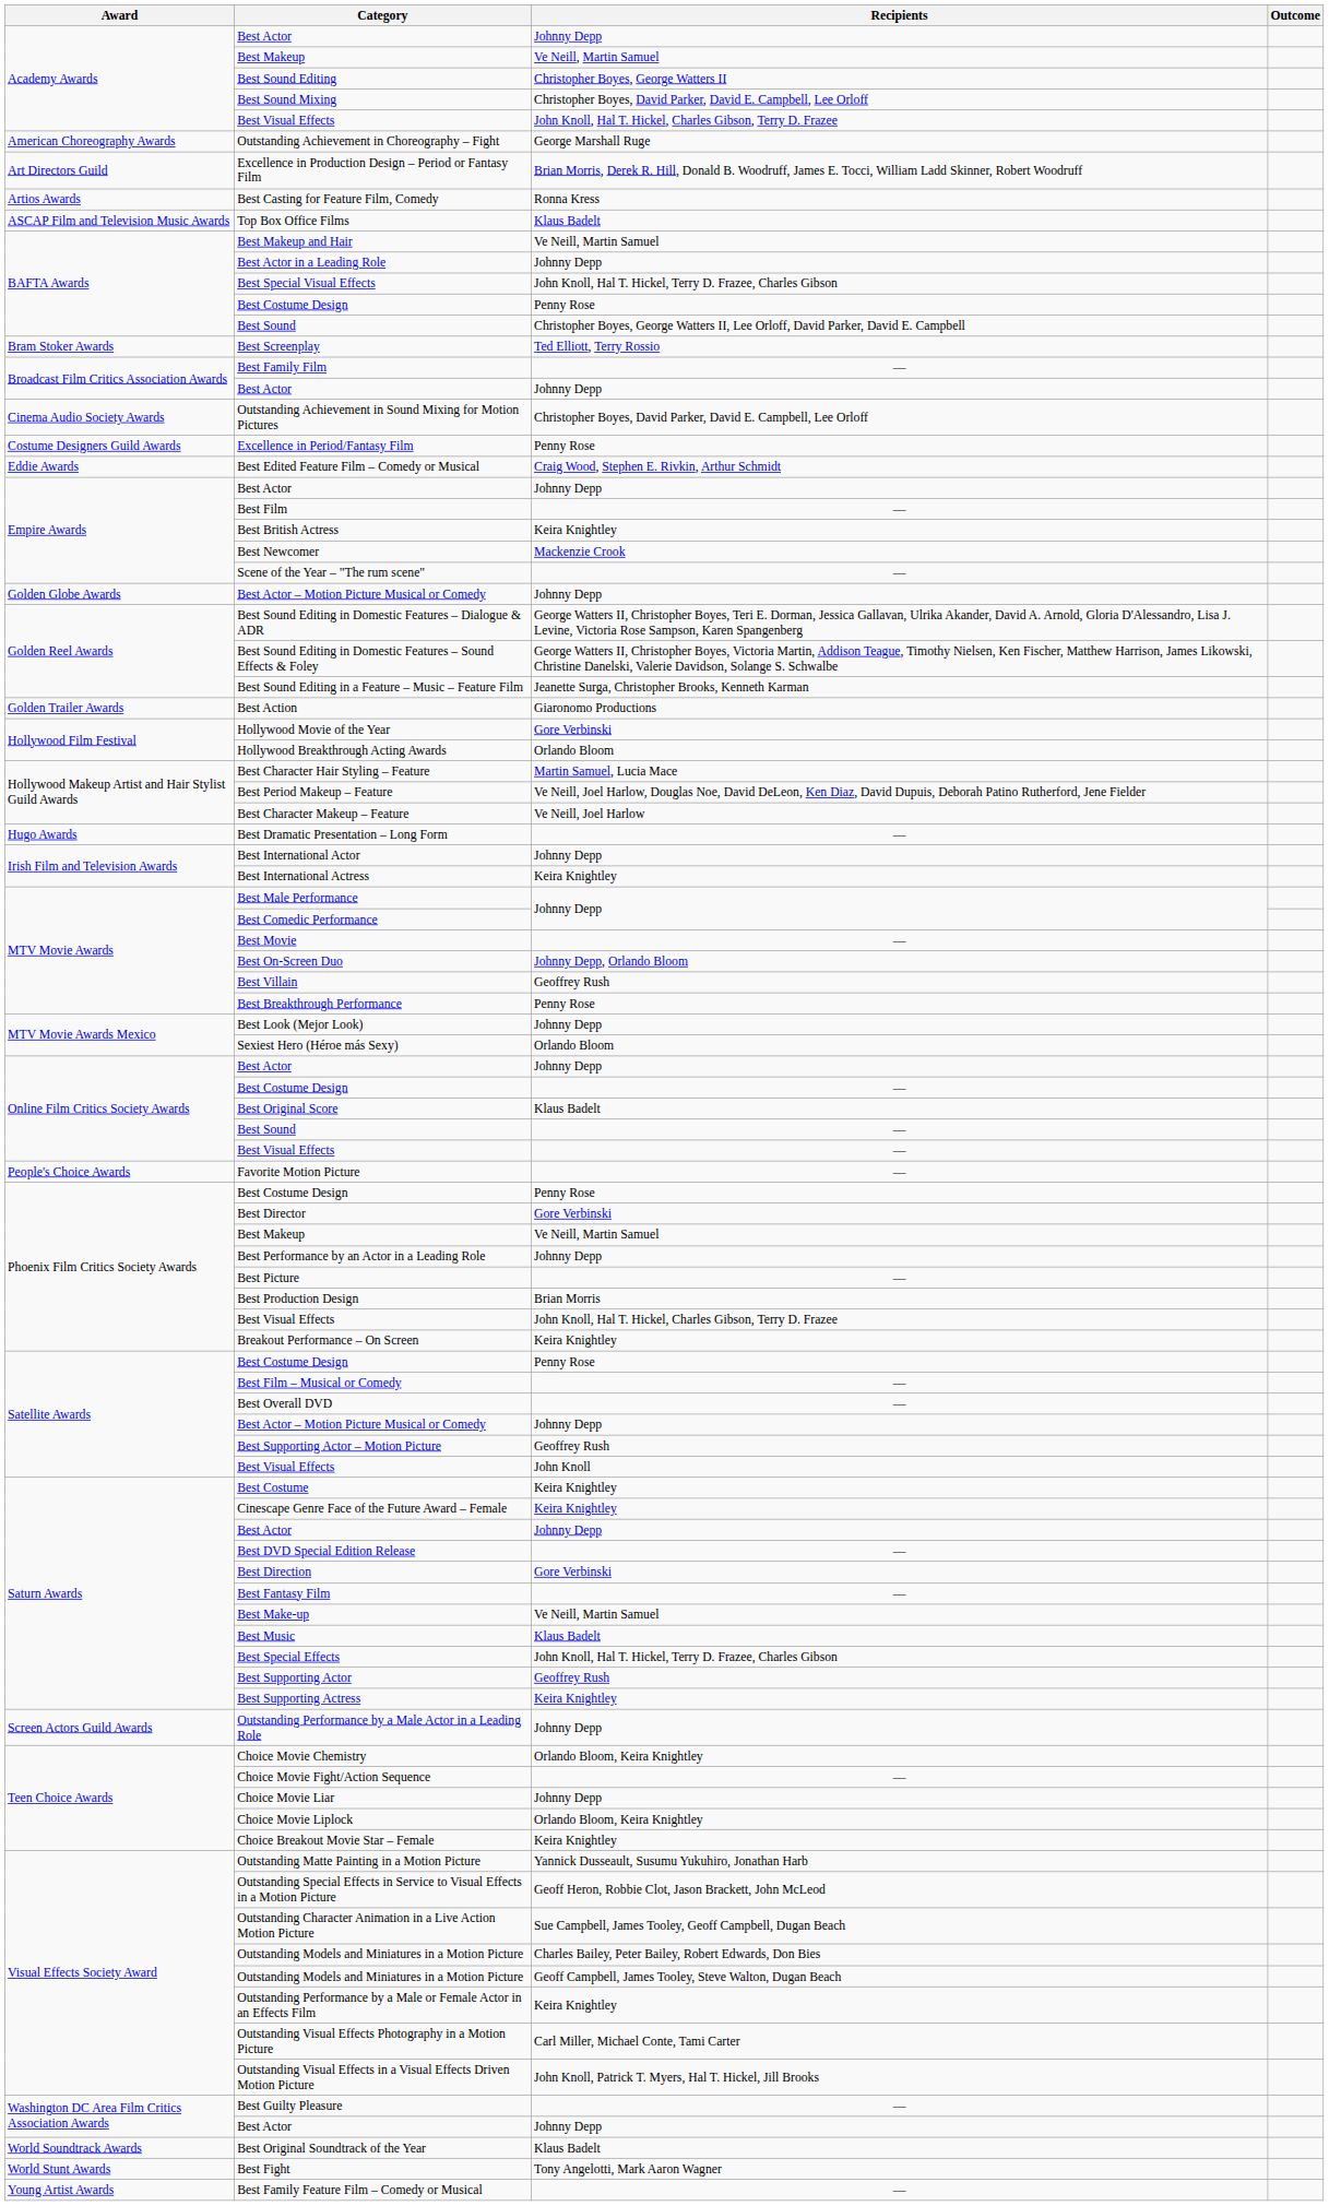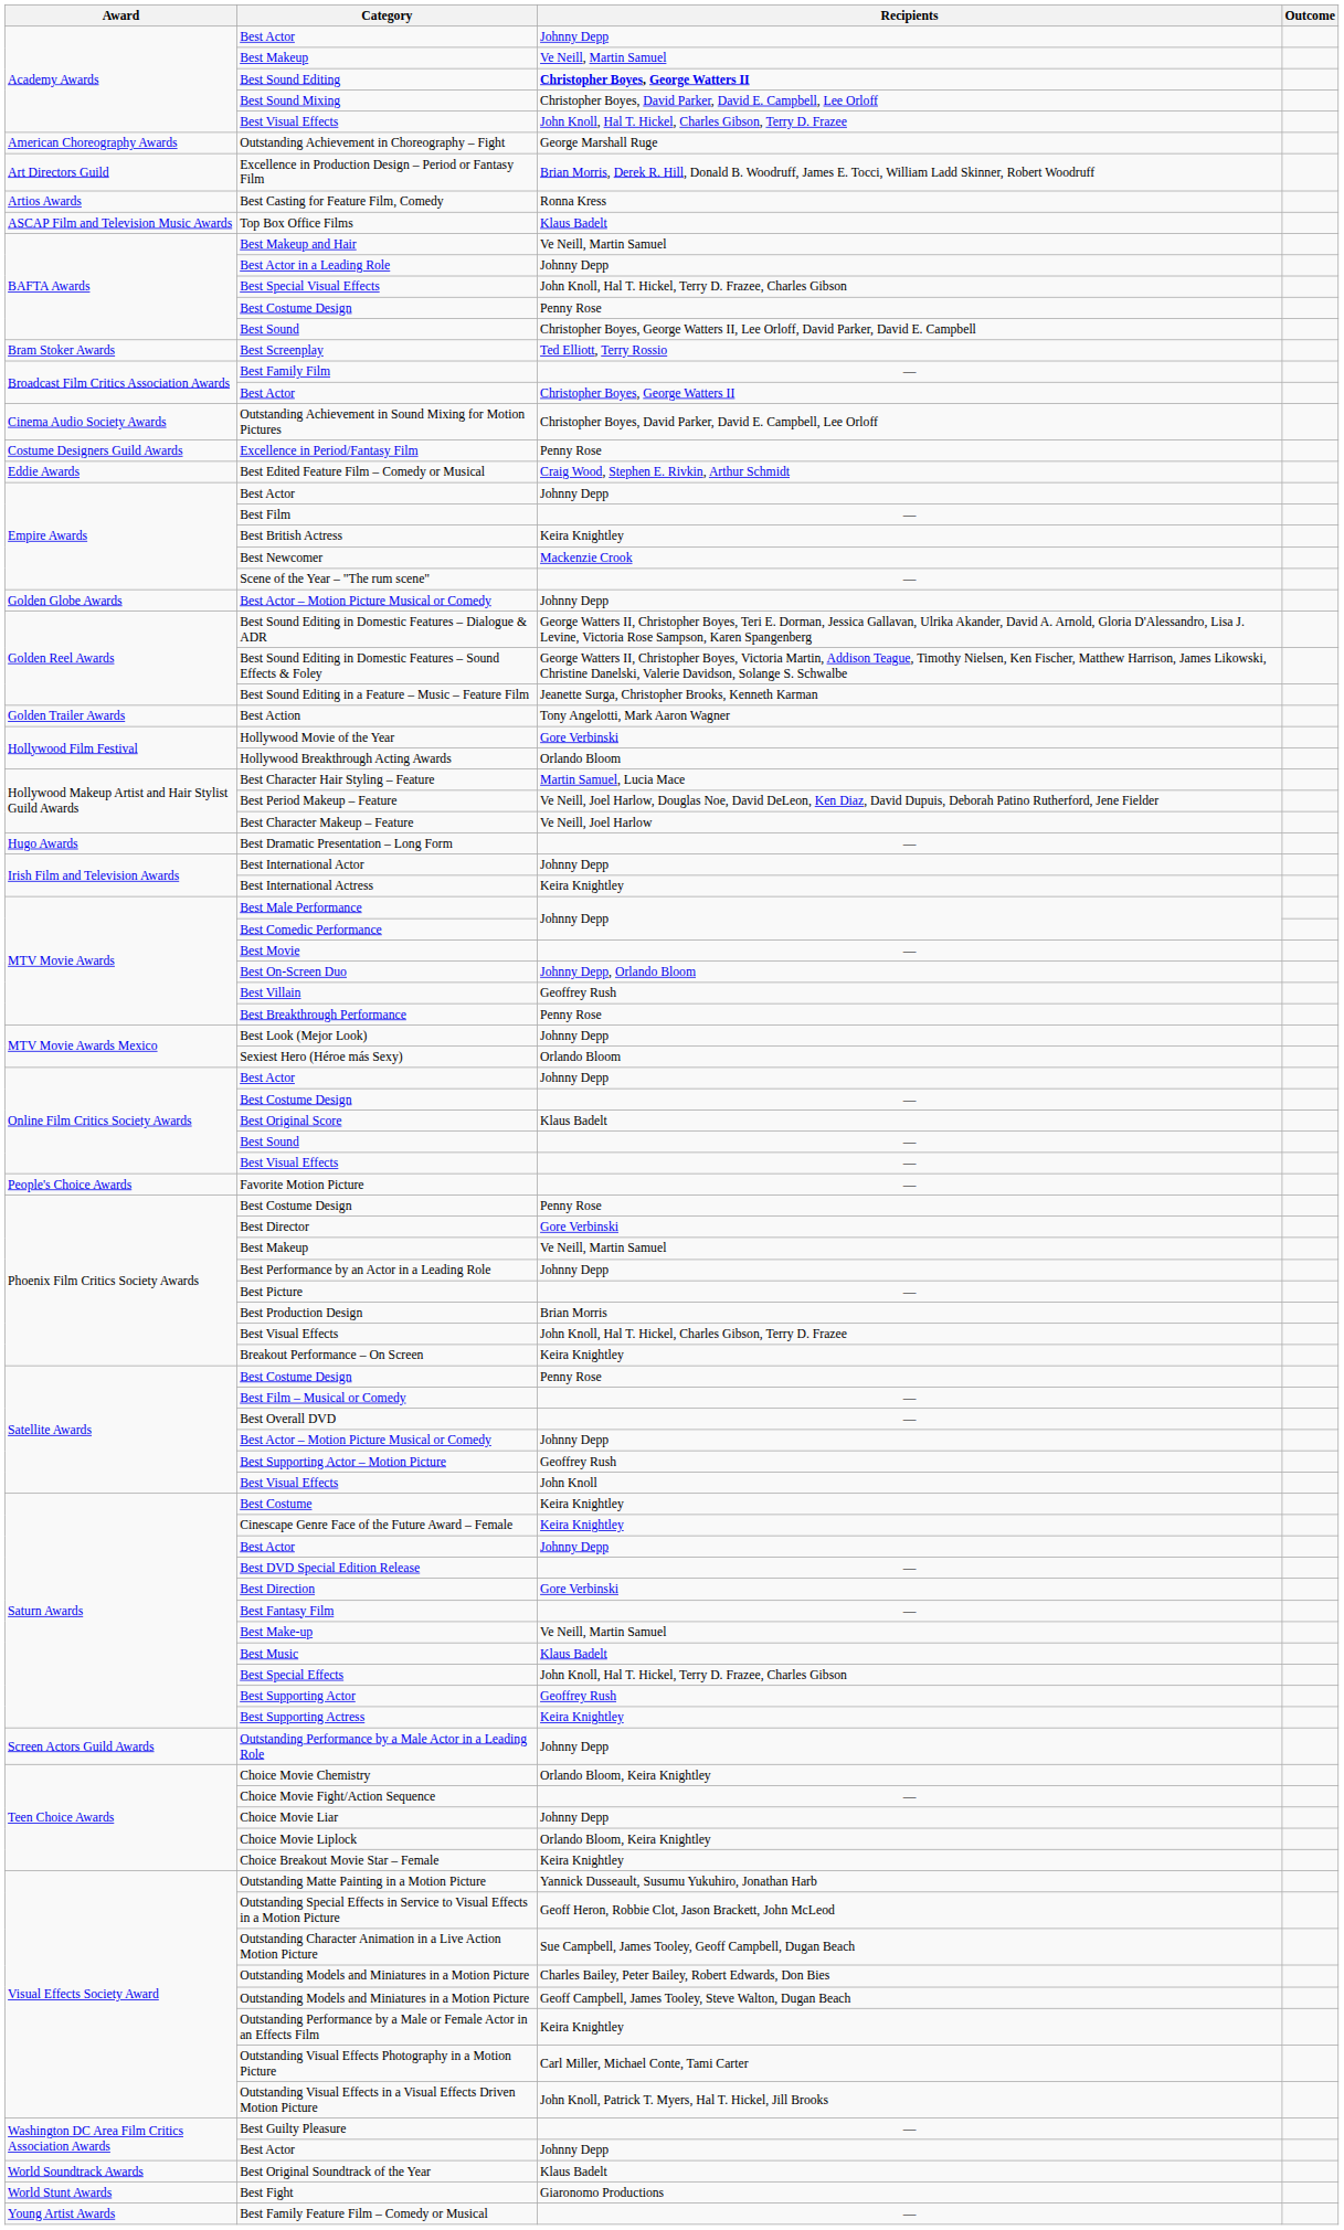 <table class="wikitable sortable" style="font-size: 95%;">
 <tr bgcolor="#CCCCCC" align="center">
 <th>Award</th>
 <th>Category</th>
 <th>Recipients</th>
 <th>Outcome</th>
 </tr>
 <tr>
 <td rowspan=5><a href='#'>Academy Awards</a></td>
 <td><a href='#'>Best Actor</a></td>
 <td><a href='#'>Johnny Depp</a></td>
 <td></td>
 </tr>
 <tr>
 <td><a href='#'>Best Makeup</a></td>
 <td><a href='#'>Ve Neill</a>, <a href='#'>Martin Samuel</a></td>
 <td></td>
 </tr>
 <tr>
 <td><a href='#'>Best Sound Editing</a></td>
-<td><a href='#'>Christopher Boyes</a>, <a href='#'>George Watters II</a></td>
+<td><strong><a href='#'>Christopher Boyes</a>, <a href='#'>George Watters II</a></strong></td>
 <td></td>
 </tr>
 <tr>
 <td><a href='#'>Best Sound Mixing</a></td>
 <td>Christopher Boyes, <a href='#'>David Parker</a>, <a href='#'>David E. Campbell</a>, <a href='#'>Lee Orloff</a></td>
 <td></td>
 </tr>
 <tr>
 <td><a href='#'>Best Visual Effects</a></td>
 <td><a href='#'>John Knoll</a>, <a href='#'>Hal T. Hickel</a>, <a href='#'>Charles Gibson</a>, <a href='#'>Terry D. Frazee</a></td>
 <td></td>
 </tr>
 <tr>
 <td><a href='#'>American Choreography Awards</a></td>
 <td>Outstanding Achievement in Choreography – Fight</td>
 <td>George Marshall Ruge</td>
 <td></td>
 </tr>
 <tr>
 <td><a href='#'>Art Directors Guild</a></td>
 <td>Excellence in Production Design – Period or Fantasy Film</td>
 <td><a href='#'>Brian Morris</a>, <a href='#'>Derek R. Hill</a>, Donald B. Woodruff, James E. Tocci, William Ladd Skinner, Robert Woodruff</td>
 <td></td>
 </tr>
 <tr>
 <td><a href='#'>Artios Awards</a></td>
 <td>Best Casting for Feature Film, Comedy</td>
 <td>Ronna Kress</td>
 <td></td>
 </tr>
 <tr>
 <td><a href='#'>ASCAP Film and Television Music Awards</a></td>
 <td>Top Box Office Films</td>
 <td><a href='#'>Klaus Badelt</a></td>
 <td></td>
 </tr>
 <tr>
 <td rowspan=5><a href='#'>BAFTA Awards</a></td>
 <td><a href='#'>Best Makeup and Hair</a></td>
 <td>Ve Neill, Martin Samuel</td>
 <td></td>
 </tr>
 <tr>
 <td><a href='#'>Best Actor in a Leading Role</a></td>
 <td>Johnny Depp</td>
 <td></td>
 </tr>
 <tr>
 <td><a href='#'>Best Special Visual Effects</a></td>
 <td>John Knoll, Hal T. Hickel, Terry D. Frazee, Charles Gibson</td>
 <td></td>
 </tr>
 <tr>
 <td><a href='#'>Best Costume Design</a></td>
 <td>Penny Rose</td>
 <td></td>
 </tr>
 <tr>
 <td><a href='#'>Best Sound</a></td>
 <td>Christopher Boyes, George Watters II, Lee Orloff, David Parker, David E. Campbell</td>
 <td></td>
 </tr>
 <tr>
 <td><a href='#'>Bram Stoker Awards</a></td>
 <td><a href='#'>Best Screenplay</a></td>
 <td><a href='#'>Ted Elliott</a>, <a href='#'>Terry Rossio</a></td>
 <td></td>
 </tr>
 <tr>
 <td rowspan=2><a href='#'>Broadcast Film Critics Association Awards</a></td>
 <td><a href='#'>Best Family Film</a></td>
 <td align="center">—</td>
 <td></td>
 </tr>
 <tr>
 <td><a href='#'>Best Actor</a></td>
-<td>Johnny Depp</td>
+<td><a href='#'>Christopher Boyes</a>, <a href='#'>George Watters II</a></td>
 <td></td>
 </tr>
 <tr>
 <td><a href='#'>Cinema Audio Society Awards</a></td>
 <td>Outstanding Achievement in Sound Mixing for Motion Pictures</td>
 <td>Christopher Boyes, David Parker, David E. Campbell, Lee Orloff</td>
 <td></td>
 </tr>
 <tr>
 <td><a href='#'>Costume Designers Guild Awards</a></td>
 <td><a href='#'>Excellence in Period/Fantasy Film</a></td>
 <td>Penny Rose</td>
 <td></td>
 </tr>
 <tr>
 <td><a href='#'>Eddie Awards</a></td>
 <td>Best Edited Feature Film – Comedy or Musical</td>
 <td><a href='#'>Craig Wood</a>, <a href='#'>Stephen E. Rivkin</a>, <a href='#'>Arthur Schmidt</a></td>
 <td></td>
 </tr>
 <tr>
 <td rowspan=5><a href='#'>Empire Awards</a></td>
 <td>Best Actor</td>
 <td>Johnny Depp</td>
 <td></td>
 </tr>
 <tr>
 <td>Best Film</td>
 <td align="center">—</td>
 <td></td>
 </tr>
 <tr>
 <td>Best British Actress</td>
 <td>Keira Knightley</td>
 <td></td>
 </tr>
 <tr>
 <td>Best Newcomer</td>
 <td><a href='#'>Mackenzie Crook</a></td>
 <td></td>
 </tr>
 <tr>
 <td>Scene of the Year – "The rum scene"</td>
 <td align="center">—</td>
 <td></td>
 </tr>
 <tr>
 <td><a href='#'>Golden Globe Awards</a></td>
 <td><a href='#'>Best Actor – Motion Picture Musical or Comedy</a></td>
 <td>Johnny Depp</td>
 <td></td>
 </tr>
 <tr>
 <td rowspan=3><a href='#'>Golden Reel Awards</a></td>
 <td>Best Sound Editing in Domestic Features – Dialogue & ADR</td>
 <td>George Watters II, Christopher Boyes, Teri E. Dorman, Jessica Gallavan, Ulrika Akander, David A. Arnold, Gloria D'Alessandro, Lisa J. Levine, Victoria Rose Sampson, Karen Spangenberg</td>
 <td></td>
 </tr>
 <tr>
 <td>Best Sound Editing in Domestic Features – Sound Effects & Foley</td>
 <td>George Watters II, Christopher Boyes, Victoria Martin, <a href='#'>Addison Teague</a>, Timothy Nielsen, Ken Fischer, Matthew Harrison, James Likowski, Christine Danelski, Valerie Davidson, Solange S. Schwalbe</td>
 <td></td>
 </tr>
 <tr>
 <td>Best Sound Editing in a Feature – Music – Feature Film</td>
 <td>Jeanette Surga, Christopher Brooks, Kenneth Karman</td>
 <td></td>
 </tr>
 <tr>
 <td><a href='#'>Golden Trailer Awards</a></td>
 <td>Best Action</td>
-<td>Giaronomo Productions</td>
+<td>Tony Angelotti, Mark Aaron Wagner</td>
 <td></td>
 </tr>
 <tr>
 <td rowspan=2><a href='#'>Hollywood Film Festival</a></td>
 <td>Hollywood Movie of the Year</td>
 <td><a href='#'>Gore Verbinski</a></td>
 <td></td>
 </tr>
 <tr>
 <td>Hollywood Breakthrough Acting Awards</td>
 <td>Orlando Bloom</td>
 <td></td>
 </tr>
 <tr>
 <td rowspan=3>Hollywood Makeup Artist and Hair Stylist Guild Awards</td>
 <td>Best Character Hair Styling – Feature</td>
 <td><a href='#'>Martin Samuel</a>, Lucia Mace</td>
 <td></td>
 </tr>
 <tr>
 <td>Best Period Makeup – Feature</td>
 <td>Ve Neill, Joel Harlow, Douglas Noe, David DeLeon, <a href='#'>Ken Diaz</a>, David Dupuis, Deborah Patino Rutherford, Jene Fielder</td>
 <td></td>
 </tr>
 <tr>
 <td>Best Character Makeup – Feature</td>
 <td>Ve Neill, Joel Harlow</td>
 <td></td>
 </tr>
 <tr>
 <td><a href='#'>Hugo Awards</a></td>
 <td>Best Dramatic Presentation – Long Form</td>
 <td align="center">—</td>
 <td></td>
 </tr>
 <tr>
 <td rowspan=2><a href='#'>Irish Film and Television Awards</a></td>
 <td>Best International Actor</td>
 <td>Johnny Depp</td>
 <td></td>
 </tr>
 <tr>
 <td>Best International Actress</td>
 <td>Keira Knightley</td>
 <td></td>
 </tr>
 <tr>
 <td rowspan=6><a href='#'>MTV Movie Awards</a></td>
 <td><a href='#'>Best Male Performance</a></td>
 <td rowspan="2">Johnny Depp</td>
 <td></td>
 </tr>
 <tr>
 <td><a href='#'>Best Comedic Performance</a></td>
 <td></td>
 </tr>
 <tr>
 <td><a href='#'>Best Movie</a></td>
 <td align="center">—</td>
 <td></td>
 </tr>
 <tr>
 <td><a href='#'>Best On-Screen Duo</a></td>
 <td><a href='#'>Johnny Depp</a>, <a href='#'>Orlando Bloom</a></td>
 <td></td>
 </tr>
 <tr>
 <td><a href='#'>Best Villain</a></td>
 <td>Geoffrey Rush</td>
 <td></td>
 </tr>
 <tr>
 <td><a href='#'>Best Breakthrough Performance</a></td>
 <td>Penny Rose</td>
 <td></td>
 </tr>
 <tr>
 <td rowspan=2><a href='#'>MTV Movie Awards Mexico</a></td>
 <td>Best Look (Mejor Look)</td>
 <td>Johnny Depp</td>
 <td></td>
 </tr>
 <tr>
 <td>Sexiest Hero (Héroe más Sexy)</td>
 <td>Orlando Bloom</td>
 <td></td>
 </tr>
 <tr>
 <td rowspan=5><a href='#'>Online Film Critics Society Awards</a></td>
 <td><a href='#'>Best Actor</a></td>
 <td>Johnny Depp</td>
 <td></td>
 </tr>
 <tr>
 <td><a href='#'>Best Costume Design</a></td>
 <td align="center">—</td>
 <td></td>
 </tr>
 <tr>
 <td><a href='#'>Best Original Score</a></td>
 <td>Klaus Badelt</td>
 <td></td>
 </tr>
 <tr>
 <td><a href='#'>Best Sound</a></td>
 <td align="center">—</td>
 <td></td>
 </tr>
 <tr>
 <td><a href='#'>Best Visual Effects</a></td>
 <td align="center">—</td>
 <td></td>
 </tr>
 <tr>
 <td><a href='#'>People's Choice Awards</a></td>
 <td>Favorite Motion Picture</td>
 <td align="center">—</td>
 <td></td>
 </tr>
 <tr>
 <td rowspan=8>Phoenix Film Critics Society Awards</td>
 <td>Best Costume Design</td>
 <td>Penny Rose</td>
 <td></td>
 </tr>
 <tr>
 <td>Best Director</td>
 <td><a href='#'>Gore Verbinski</a></td>
 <td></td>
 </tr>
 <tr>
 <td>Best Makeup</td>
 <td>Ve Neill, Martin Samuel</td>
 <td></td>
 </tr>
 <tr>
 <td>Best Performance by an Actor in a Leading Role</td>
 <td>Johnny Depp</td>
 <td></td>
 </tr>
 <tr>
 <td>Best Picture</td>
 <td align="center">—</td>
 <td></td>
 </tr>
 <tr>
 <td>Best Production Design</td>
 <td>Brian Morris</td>
 <td></td>
 </tr>
 <tr>
 <td>Best Visual Effects</td>
 <td>John Knoll, Hal T. Hickel, Charles Gibson, Terry D. Frazee</td>
 <td></td>
 </tr>
 <tr>
 <td>Breakout Performance – On Screen</td>
 <td>Keira Knightley</td>
 <td></td>
 </tr>
 <tr>
 <td rowspan=6><a href='#'>Satellite Awards</a></td>
 <td><a href='#'>Best Costume Design</a></td>
 <td>Penny Rose</td>
 <td></td>
 </tr>
 <tr>
 <td><a href='#'>Best Film – Musical or Comedy</a></td>
 <td align="center">—</td>
 <td></td>
 </tr>
 <tr>
 <td>Best Overall DVD</td>
 <td align="center">—</td>
 <td></td>
 </tr>
 <tr>
 <td><a href='#'>Best Actor – Motion Picture Musical or Comedy</a></td>
 <td>Johnny Depp</td>
 <td></td>
 </tr>
 <tr>
 <td><a href='#'>Best Supporting Actor – Motion Picture</a></td>
 <td>Geoffrey Rush</td>
 <td></td>
 </tr>
 <tr>
 <td><a href='#'>Best Visual Effects</a></td>
 <td>John Knoll</td>
 <td></td>
 </tr>
 <tr>
 <td rowspan=11><a href='#'>Saturn Awards</a></td>
 <td><a href='#'>Best Costume</a></td>
 <td>Keira Knightley</td>
 <td></td>
 </tr>
 <tr>
 <td>Cinescape Genre Face of the Future Award – Female</td>
 <td><a href='#'>Keira Knightley</a></td>
 <td></td>
 </tr>
 <tr>
 <td><a href='#'>Best Actor</a></td>
 <td><a href='#'>Johnny Depp</a></td>
 <td></td>
 </tr>
 <tr>
 <td><a href='#'>Best DVD Special Edition Release</a></td>
 <td align="center">—</td>
 <td></td>
 </tr>
 <tr>
 <td><a href='#'>Best Direction</a></td>
 <td><a href='#'>Gore Verbinski</a></td>
 <td></td>
 </tr>
 <tr>
 <td><a href='#'>Best Fantasy Film</a></td>
 <td align="center">—</td>
 <td></td>
 </tr>
 <tr>
 <td><a href='#'>Best Make-up</a></td>
 <td>Ve Neill, Martin Samuel</td>
 <td></td>
 </tr>
 <tr>
 <td><a href='#'>Best Music</a></td>
 <td><a href='#'>Klaus Badelt</a></td>
 <td></td>
 </tr>
 <tr>
 <td><a href='#'>Best Special Effects</a></td>
 <td>John Knoll, Hal T. Hickel, Terry D. Frazee, Charles Gibson</td>
 <td></td>
 </tr>
 <tr>
 <td><a href='#'>Best Supporting Actor</a></td>
 <td><a href='#'>Geoffrey Rush</a></td>
 <td></td>
 </tr>
 <tr>
 <td><a href='#'>Best Supporting Actress</a></td>
 <td><a href='#'>Keira Knightley</a></td>
 <td></td>
 </tr>
 <tr>
 <td><a href='#'>Screen Actors Guild Awards</a></td>
 <td><a href='#'>Outstanding Performance by a Male Actor in a Leading Role</a></td>
 <td>Johnny Depp</td>
 <td></td>
 </tr>
 <tr>
 <td rowspan=5><a href='#'>Teen Choice Awards</a></td>
 <td>Choice Movie Chemistry</td>
 <td>Orlando Bloom, Keira Knightley</td>
 <td></td>
 </tr>
 <tr>
 <td>Choice Movie Fight/Action Sequence</td>
 <td align="center">—</td>
 <td></td>
 </tr>
 <tr>
 <td>Choice Movie Liar</td>
 <td>Johnny Depp</td>
 <td></td>
 </tr>
 <tr>
 <td>Choice Movie Liplock</td>
 <td>Orlando Bloom, Keira Knightley</td>
 <td></td>
 </tr>
 <tr>
 <td>Choice Breakout Movie Star – Female</td>
 <td>Keira Knightley</td>
 <td></td>
 </tr>
 <tr>
 <td rowspan=8><a href='#'>Visual Effects Society Award</a></td>
 <td>Outstanding Matte Painting in a Motion Picture</td>
 <td>Yannick Dusseault, Susumu Yukuhiro, Jonathan Harb</td>
 <td></td>
 </tr>
 <tr>
 <td>Outstanding Special Effects in Service to Visual Effects in a Motion Picture</td>
 <td>Geoff Heron, Robbie Clot, Jason Brackett, John McLeod</td>
 <td></td>
 </tr>
 <tr>
 <td>Outstanding Character Animation in a Live Action Motion Picture</td>
 <td>Sue Campbell, James Tooley, Geoff Campbell, Dugan Beach</td>
 <td></td>
 </tr>
 <tr>
 <td>Outstanding Models and Miniatures in a Motion Picture</td>
 <td>Charles Bailey, Peter Bailey, Robert Edwards, Don Bies</td>
 <td></td>
 </tr>
 <tr>
 <td>Outstanding Models and Miniatures in a Motion Picture</td>
 <td>Geoff Campbell, James Tooley, Steve Walton, Dugan Beach</td>
 <td></td>
 </tr>
 <tr>
 <td>Outstanding Performance by a Male or Female Actor in an Effects Film</td>
 <td>Keira Knightley</td>
 <td></td>
 </tr>
 <tr>
 <td>Outstanding Visual Effects Photography in a Motion Picture</td>
 <td>Carl Miller, Michael Conte, Tami Carter</td>
 <td></td>
 </tr>
 <tr>
 <td>Outstanding Visual Effects in a Visual Effects Driven Motion Picture</td>
 <td>John Knoll, Patrick T. Myers, Hal T. Hickel, Jill Brooks</td>
 <td></td>
 </tr>
 <tr>
 <td rowspan=2><a href='#'>Washington DC Area Film Critics Association Awards</a></td>
 <td>Best Guilty Pleasure</td>
 <td align="center">—</td>
 <td></td>
 </tr>
 <tr>
 <td>Best Actor</td>
 <td>Johnny Depp</td>
 <td></td>
 </tr>
 <tr>
 <td><a href='#'>World Soundtrack Awards</a></td>
 <td>Best Original Soundtrack of the Year</td>
 <td>Klaus Badelt</td>
 <td></td>
 </tr>
 <tr>
 <td><a href='#'>World Stunt Awards</a></td>
 <td>Best Fight</td>
-<td>Tony Angelotti, Mark Aaron Wagner</td>
+<td>Giaronomo Productions</td>
 <td></td>
 </tr>
 <tr>
 <td><a href='#'>Young Artist Awards</a></td>
 <td>Best Family Feature Film – Comedy or Musical</td>
 <td align="center">—</td>
 <td></td>
 </tr>
 </table>
